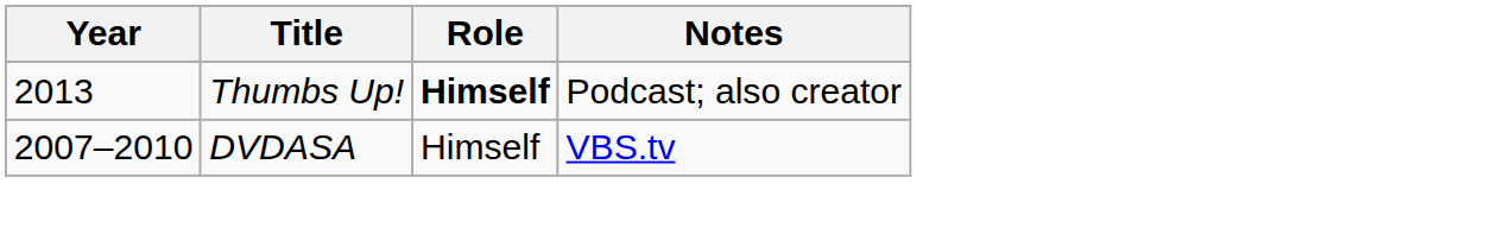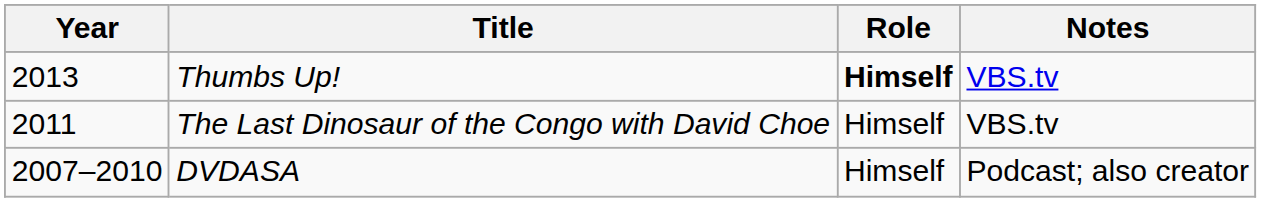 <table class="wikitable">
 <tr>
 <th>Year</th>
 <th>Title</th>
 <th>Role</th>
 <th>Notes</th>
 </tr>
 <tr>
 <td>2013</td>
 <td><em>Thumbs Up!</em></td>
 <td><strong>Himself</strong></td>
-<td>Podcast; also creator</td>
+<td><a href='#'>VBS.tv</a></td>
+</tr>
+<tr>
+<td>2011</td>
+<td><em>The Last Dinosaur of the Congo with David Choe</em></td>
+<td>Himself</td>
+<td>VBS.tv</td>
 </tr>
 <tr>
 <td>2007–2010</td>
 <td><em>DVDASA</em></td>
 <td>Himself</td>
-<td><a href='#'>VBS.tv</a></td>
+<td>Podcast; also creator</td>
 </tr>
 </table>
